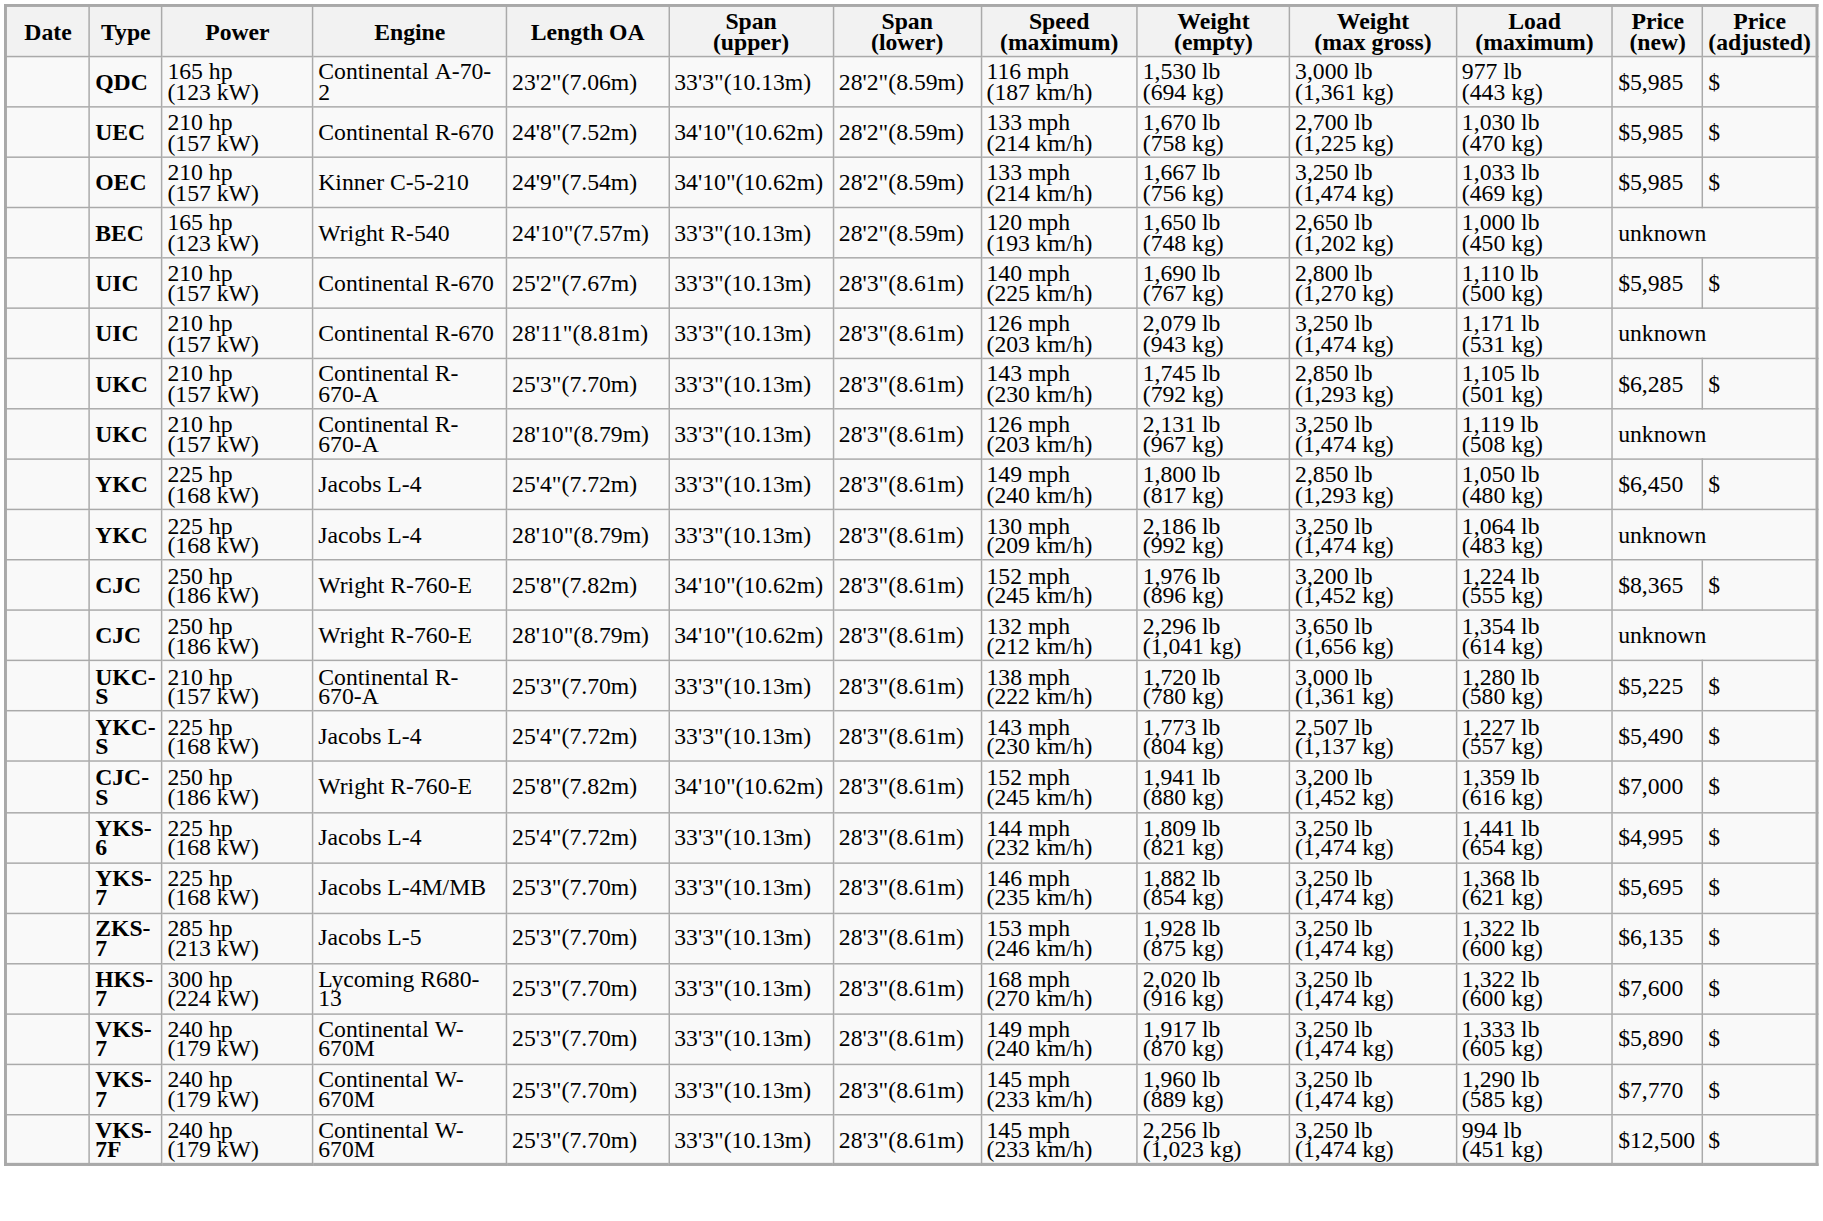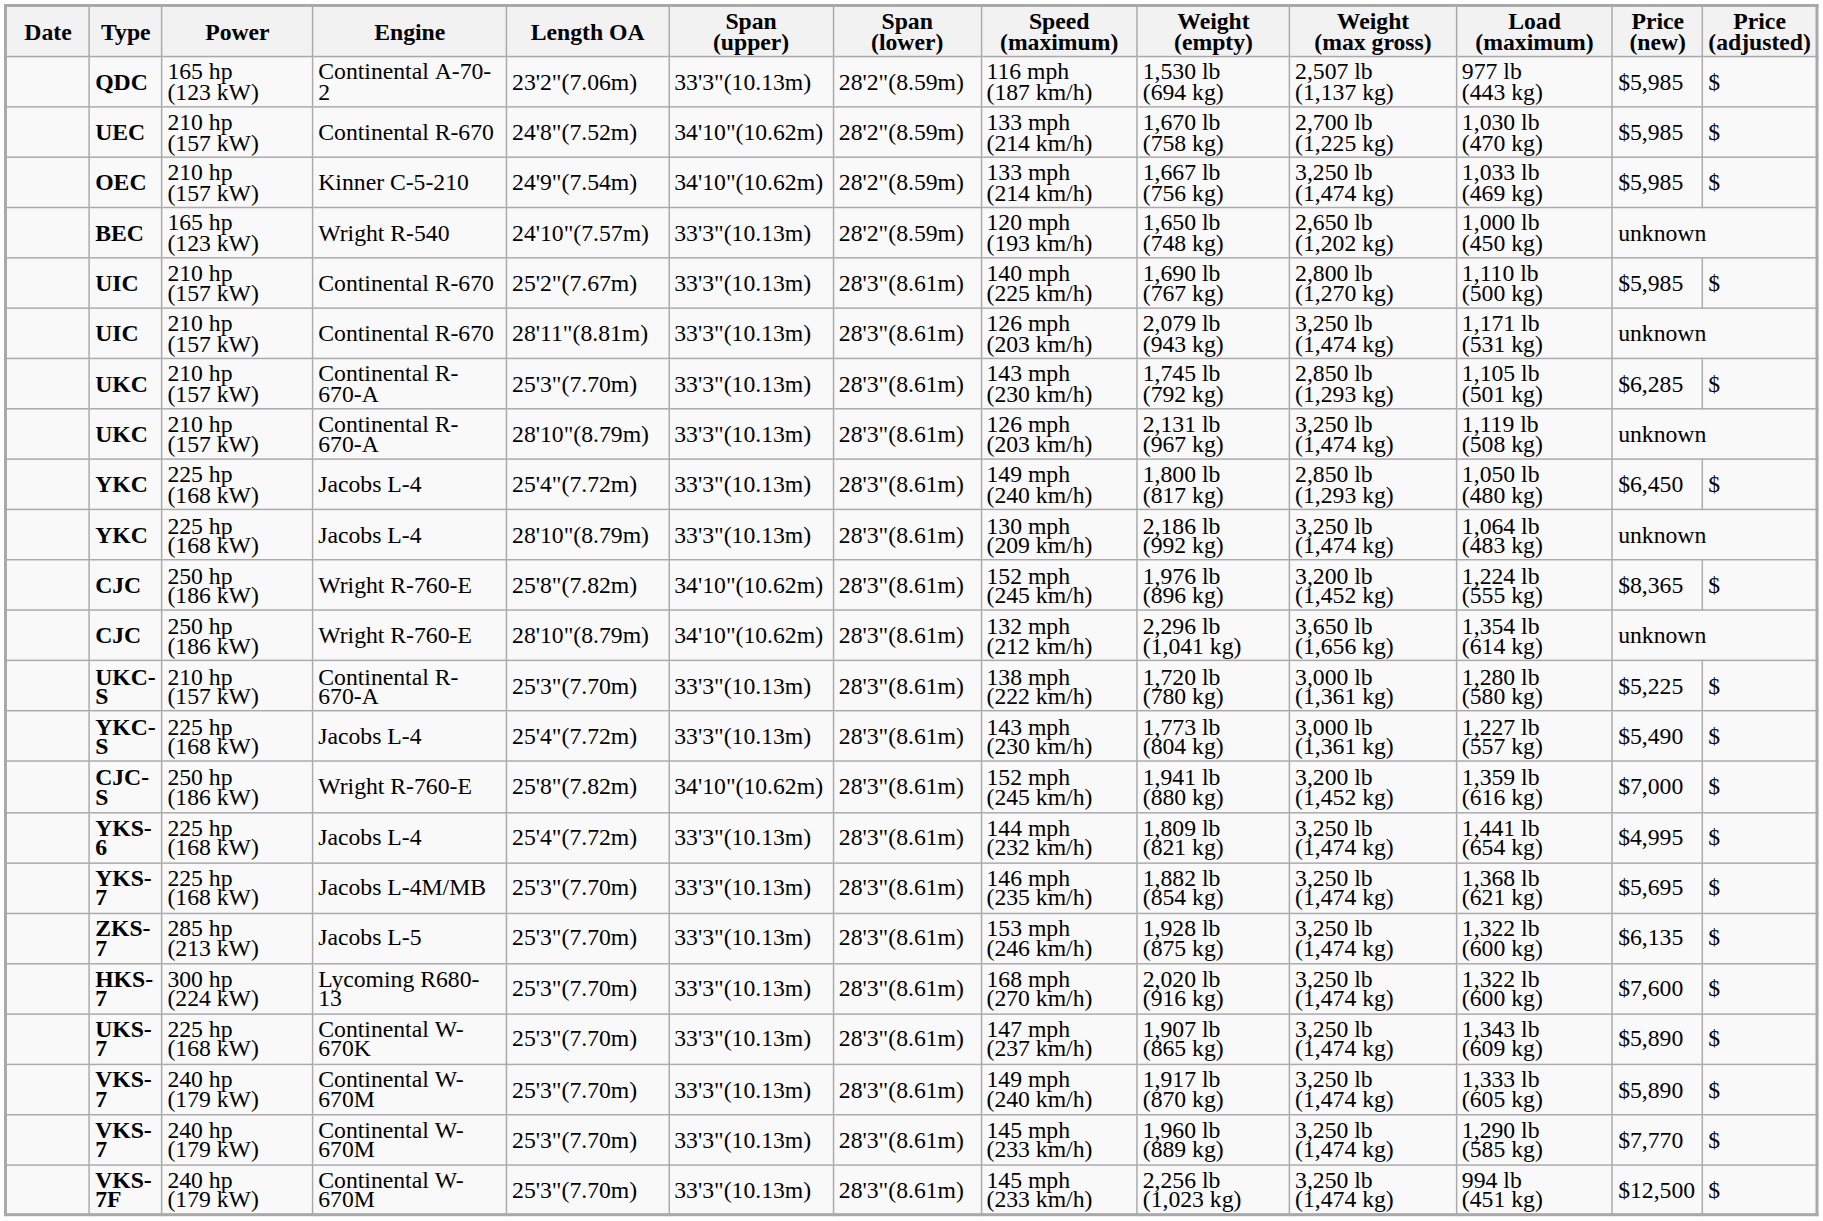 <table class="wikitable sortable" style="border:2px solid darkgrey; width:97%; line-height:10pt; ">
 <tr>
 <th width="5%">Date</th>
 <th width="4%">Type</th>
 <th width="9%">Power</th>
 <th width="11%">Engine</th>
 <th width="10%">Length OA</th>
 <th width="10%">Span<br>(upper)</th>
 <th width="9%">Span<br>(lower)</th>
 <th width="9%">Speed<br>(maximum)</th>
 <th width="9%">Weight<br>(empty)</th>
 <th width="10%">Weight<br>(max gross)</th>
 <th width="9%">Load<br>(maximum)</th>
 <th width="5%">Price<br>(new)</th>
 <th>Price<br>(adjusted)</th>
 </tr>
 <tr>
 <td></td>
 <td><strong>QDC</strong></td>
 <td>165 hp (123 kW)</td>
 <td>Continental A-70-2</td>
 <td>23'2"(7.06m)</td>
 <td>33'3"(10.13m)</td>
 <td>28'2"(8.59m)</td>
 <td>116 mph (187 km/h)</td>
 <td>1,530 lb (694 kg)</td>
-<td>3,000 lb (1,361 kg)</td>
+<td>2,507 lb (1,137 kg)</td>
 <td>977 lb (443 kg)</td>
 <td>$5,985</td>
 <td>$</td>
 </tr>
 <tr>
 <td></td>
 <td><strong>UEC</strong></td>
 <td>210 hp (157 kW)</td>
 <td>Continental R-670</td>
 <td>24'8"(7.52m)</td>
 <td>34'10"(10.62m)</td>
 <td>28'2"(8.59m)</td>
 <td>133 mph (214 km/h)</td>
 <td>1,670 lb (758 kg)</td>
 <td>2,700 lb (1,225 kg)</td>
 <td>1,030 lb (470 kg)</td>
 <td>$5,985</td>
 <td>$</td>
 </tr>
 <tr>
 <td></td>
 <td><strong>OEC</strong></td>
 <td>210 hp (157 kW)</td>
 <td>Kinner C-5-210</td>
 <td>24'9"(7.54m)</td>
 <td>34'10"(10.62m)</td>
 <td>28'2"(8.59m)</td>
 <td>133 mph (214 km/h)</td>
 <td>1,667 lb (756 kg)</td>
 <td>3,250 lb (1,474 kg)</td>
 <td>1,033 lb (469 kg)</td>
 <td>$5,985</td>
 <td>$</td>
 </tr>
 <tr>
 <td></td>
 <td><strong>BEC</strong></td>
 <td>165 hp (123 kW)</td>
 <td>Wright R-540</td>
 <td>24'10"(7.57m)</td>
 <td>33'3"(10.13m)</td>
 <td>28'2"(8.59m)</td>
 <td>120 mph (193 km/h)</td>
 <td>1,650 lb (748 kg)</td>
 <td>2,650 lb (1,202 kg)</td>
 <td>1,000 lb (450 kg)</td>
 <td colspan=2>unknown</td>
 </tr>
 <tr>
 <td></td>
 <td><strong>UIC</strong></td>
 <td>210 hp (157 kW)</td>
 <td>Continental R-670</td>
 <td>25'2"(7.67m)</td>
 <td>33'3"(10.13m)</td>
 <td>28'3"(8.61m)</td>
 <td>140 mph (225 km/h)</td>
 <td>1,690 lb (767 kg)</td>
 <td>2,800 lb (1,270 kg)</td>
 <td>1,110 lb (500 kg)</td>
 <td>$5,985</td>
 <td>$</td>
 </tr>
 <tr>
 <td></td>
 <td><strong>UIC</strong></td>
 <td>210 hp (157 kW)</td>
 <td>Continental R-670</td>
 <td>28'11"(8.81m)</td>
 <td>33'3"(10.13m)</td>
 <td>28'3"(8.61m)</td>
 <td>126 mph (203 km/h)</td>
 <td>2,079 lb (943 kg)</td>
 <td>3,250 lb (1,474 kg)</td>
 <td>1,171 lb (531 kg)</td>
 <td colspan="2">unknown</td>
 </tr>
 <tr>
 <td></td>
 <td><strong>UKC</strong></td>
 <td>210 hp (157 kW)</td>
 <td>Continental R-670-A</td>
 <td>25'3"(7.70m)</td>
 <td>33'3"(10.13m)</td>
 <td>28'3"(8.61m)</td>
 <td>143 mph (230 km/h)</td>
 <td>1,745 lb (792 kg)</td>
 <td>2,850 lb (1,293 kg)</td>
 <td>1,105 lb (501 kg)</td>
 <td>$6,285</td>
 <td>$</td>
 </tr>
 <tr>
 <td></td>
 <td><strong>UKC</strong></td>
 <td>210 hp (157 kW)</td>
 <td>Continental R-670-A</td>
 <td>28'10"(8.79m)</td>
 <td>33'3"(10.13m)</td>
 <td>28'3"(8.61m)</td>
 <td>126 mph (203 km/h)</td>
 <td>2,131 lb (967 kg)</td>
 <td>3,250 lb (1,474 kg)</td>
 <td>1,119 lb (508 kg)</td>
 <td colspan="2">unknown</td>
 </tr>
 <tr>
 <td></td>
 <td><strong>YKC</strong></td>
 <td>225 hp (168 kW)</td>
 <td>Jacobs L-4</td>
 <td>25'4"(7.72m)</td>
 <td>33'3"(10.13m)</td>
 <td>28'3"(8.61m)</td>
 <td>149 mph (240 km/h)</td>
 <td>1,800 lb (817 kg)</td>
 <td>2,850 lb (1,293 kg)</td>
 <td>1,050 lb (480 kg)</td>
 <td>$6,450</td>
 <td>$</td>
 </tr>
 <tr>
 <td></td>
 <td><strong>YKC</strong></td>
 <td>225 hp (168 kW)</td>
 <td>Jacobs L-4</td>
 <td>28'10"(8.79m)</td>
 <td>33'3"(10.13m)</td>
 <td>28'3"(8.61m)</td>
 <td>130 mph (209 km/h)</td>
 <td>2,186 lb (992 kg)</td>
 <td>3,250 lb (1,474 kg)</td>
 <td>1,064 lb (483 kg)</td>
 <td colspan="2">unknown</td>
 </tr>
 <tr>
 <td></td>
 <td><strong>CJC</strong></td>
 <td>250 hp (186 kW)</td>
 <td>Wright R-760-E</td>
 <td>25'8"(7.82m)</td>
 <td>34'10"(10.62m)</td>
 <td>28'3"(8.61m)</td>
 <td>152 mph (245 km/h)</td>
 <td>1,976 lb (896 kg)</td>
 <td>3,200 lb (1,452 kg)</td>
 <td>1,224 lb (555 kg)</td>
 <td>$8,365</td>
 <td>$</td>
 </tr>
 <tr>
 <td></td>
 <td><strong>CJC</strong></td>
 <td>250 hp (186 kW)</td>
 <td>Wright R-760-E</td>
 <td>28'10"(8.79m)</td>
 <td>34'10"(10.62m)</td>
 <td>28'3"(8.61m)</td>
 <td>132 mph (212 km/h)</td>
 <td>2,296 lb (1,041 kg)</td>
 <td>3,650 lb (1,656 kg)</td>
 <td>1,354 lb (614 kg)</td>
 <td colspan="2">unknown</td>
 </tr>
 <tr>
 <td></td>
 <td><strong>UKC-S</strong></td>
 <td>210 hp (157 kW)</td>
 <td>Continental R-670-A</td>
 <td>25'3"(7.70m)</td>
 <td>33'3"(10.13m)</td>
 <td>28'3"(8.61m)</td>
 <td>138 mph (222 km/h)</td>
 <td>1,720 lb (780 kg)</td>
 <td>3,000 lb (1,361 kg)</td>
 <td>1,280 lb (580 kg)</td>
 <td>$5,225</td>
 <td>$</td>
 </tr>
 <tr>
 <td></td>
 <td><strong>YKC-S</strong></td>
 <td>225 hp (168 kW)</td>
 <td>Jacobs L-4</td>
 <td>25'4"(7.72m)</td>
 <td>33'3"(10.13m)</td>
 <td>28'3"(8.61m)</td>
 <td>143 mph (230 km/h)</td>
 <td>1,773 lb (804 kg)</td>
-<td>2,507 lb (1,137 kg)</td>
+<td>3,000 lb (1,361 kg)</td>
 <td>1,227 lb (557 kg)</td>
 <td>$5,490</td>
 <td>$</td>
 </tr>
 <tr>
 <td></td>
 <td><strong>CJC-S</strong></td>
 <td>250 hp (186 kW)</td>
 <td>Wright R-760-E</td>
 <td>25'8"(7.82m)</td>
 <td>34'10"(10.62m)</td>
 <td>28'3"(8.61m)</td>
 <td>152 mph (245 km/h)</td>
 <td>1,941 lb (880 kg)</td>
 <td>3,200 lb (1,452 kg)</td>
 <td>1,359 lb (616 kg)</td>
 <td>$7,000</td>
 <td>$</td>
 </tr>
 <tr>
 <td></td>
 <td><strong>YKS-6</strong></td>
 <td>225 hp (168 kW)</td>
 <td>Jacobs L-4</td>
 <td>25'4"(7.72m)</td>
 <td>33'3"(10.13m)</td>
 <td>28'3"(8.61m)</td>
 <td>144 mph (232 km/h)</td>
 <td>1,809 lb (821 kg)</td>
 <td>3,250 lb (1,474 kg)</td>
 <td>1,441 lb (654 kg)</td>
 <td>$4,995</td>
 <td>$</td>
 </tr>
 <tr>
 <td></td>
 <td><strong>YKS-7</strong></td>
 <td>225 hp (168 kW)</td>
 <td>Jacobs L-4M/MB</td>
 <td>25'3"(7.70m)</td>
 <td>33'3"(10.13m)</td>
 <td>28'3"(8.61m)</td>
 <td>146 mph (235 km/h)</td>
 <td>1,882 lb (854 kg)</td>
 <td>3,250 lb (1,474 kg)</td>
 <td>1,368 lb (621 kg)</td>
 <td>$5,695</td>
 <td>$</td>
 </tr>
 <tr>
 <td></td>
 <td><strong>ZKS-7</strong></td>
 <td>285 hp (213 kW)</td>
 <td>Jacobs L-5</td>
 <td>25'3"(7.70m)</td>
 <td>33'3"(10.13m)</td>
 <td>28'3"(8.61m)</td>
 <td>153 mph (246 km/h)</td>
 <td>1,928 lb (875 kg)</td>
 <td>3,250 lb (1,474 kg)</td>
 <td>1,322 lb (600 kg)</td>
 <td>$6,135</td>
 <td>$</td>
 </tr>
 <tr>
 <td></td>
 <td><strong>HKS-7</strong></td>
 <td>300 hp (224 kW)</td>
 <td>Lycoming R680-13</td>
 <td>25'3"(7.70m)</td>
 <td>33'3"(10.13m)</td>
 <td>28'3"(8.61m)</td>
 <td>168 mph (270 km/h)</td>
 <td>2,020 lb (916 kg)</td>
 <td>3,250 lb (1,474 kg)</td>
 <td>1,322 lb (600 kg)</td>
 <td>$7,600</td>
 <td>$</td>
 </tr>
 <tr>
 <td></td>
+<td><strong>UKS-7</strong></td>
+<td>225 hp (168 kW)</td>
+<td>Continental W-670K</td>
+<td>25'3"(7.70m)</td>
+<td>33'3"(10.13m)</td>
+<td>28'3"(8.61m)</td>
+<td>147 mph (237 km/h)</td>
+<td>1,907 lb (865 kg)</td>
+<td>3,250 lb (1,474 kg)</td>
+<td>1,343 lb (609 kg)</td>
+<td>$5,890</td>
+<td>$</td>
+</tr>
+<tr>
+<td></td>
 <td><strong>VKS-7</strong></td>
 <td>240 hp (179 kW)</td>
 <td>Continental W-670M</td>
 <td>25'3"(7.70m)</td>
 <td>33'3"(10.13m)</td>
 <td>28'3"(8.61m)</td>
 <td>149 mph (240 km/h)</td>
 <td>1,917 lb (870 kg)</td>
 <td>3,250 lb (1,474 kg)</td>
 <td>1,333 lb (605 kg)</td>
 <td>$5,890</td>
 <td>$</td>
 </tr>
 <tr>
 <td></td>
 <td><strong>VKS-7</strong></td>
 <td>240 hp (179 kW)</td>
 <td>Continental W-670M</td>
 <td>25'3"(7.70m)</td>
 <td>33'3"(10.13m)</td>
 <td>28'3"(8.61m)</td>
 <td>145 mph (233 km/h)</td>
 <td>1,960 lb (889 kg)</td>
 <td>3,250 lb (1,474 kg)</td>
 <td>1,290 lb (585 kg)</td>
 <td>$7,770</td>
 <td>$</td>
 </tr>
 <tr>
 <td></td>
 <td><strong>VKS-7F</strong></td>
 <td>240 hp (179 kW)</td>
 <td>Continental W-670M</td>
 <td>25'3"(7.70m)</td>
 <td>33'3"(10.13m)</td>
 <td>28'3"(8.61m)</td>
 <td>145 mph (233 km/h)</td>
 <td>2,256 lb (1,023 kg)</td>
 <td>3,250 lb (1,474 kg)</td>
 <td>994 lb (451 kg)</td>
 <td>$12,500</td>
 <td>$</td>
 </tr>
 <tr>
 </tr>
 </table>
